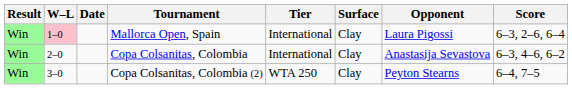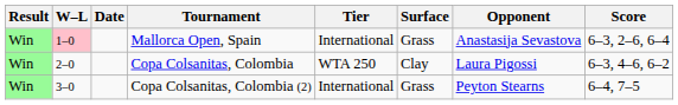 <table class="sortable wikitable nowrap">
 <tr>
 <th>Result</th>
 <th class="unsortable">W–L</th>
 <th>Date</th>
 <th>Tournament</th>
 <th>Tier</th>
 <th>Surface</th>
 <th>Opponent</th>
 <th class="unsortable">Score</th>
 </tr>
 <tr>
 <td style="background:#98fb98;">Win</td>
 <td style="background: pink;"><small>1–0</small></td>
 <td><a href='#'></a></td>
 <td><a href='#'>Mallorca Open</a>, Spain</td>
 <td>International</td>
-<td>Clay</td>
-<td> <a href='#'>Laura Pigossi</a></td>
+<td>Grass</td>
+<td> <a href='#'>Anastasija Sevastova</a></td>
 <td>6–3, 2–6, 6–4</td>
 </tr>
 <tr>
 <td style="background:#98fb98;">Win</td>
 <td><small>2–0</small></td>
 <td><a href='#'></a></td>
 <td><a href='#'>Copa Colsanitas</a>, Colombia</td>
-<td>International</td>
+<td>WTA 250</td>
 <td>Clay</td>
-<td> <a href='#'>Anastasija Sevastova</a></td>
+<td> <a href='#'>Laura Pigossi</a></td>
 <td>6–3, 4–6, 6–2</td>
 </tr>
 <tr>
 <td style="background:#98fb98;">Win</td>
 <td><small>3–0</small></td>
 <td><a href='#'></a></td>
 <td>Copa Colsanitas, Colombia <small>(2)</small></td>
-<td>WTA 250</td>
-<td>Clay</td>
+<td>International</td>
+<td>Grass</td>
 <td> <a href='#'>Peyton Stearns</a></td>
 <td>6–4, 7–5</td>
 </tr>
 </table>
